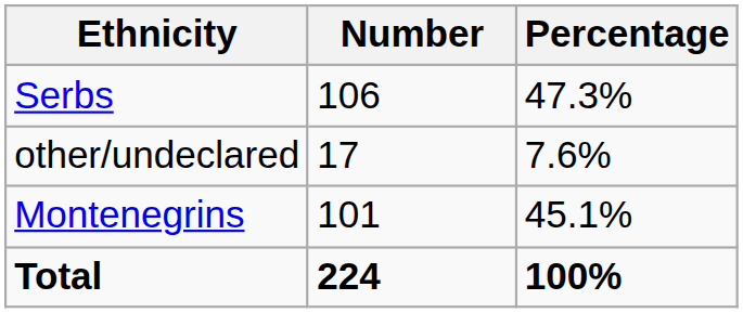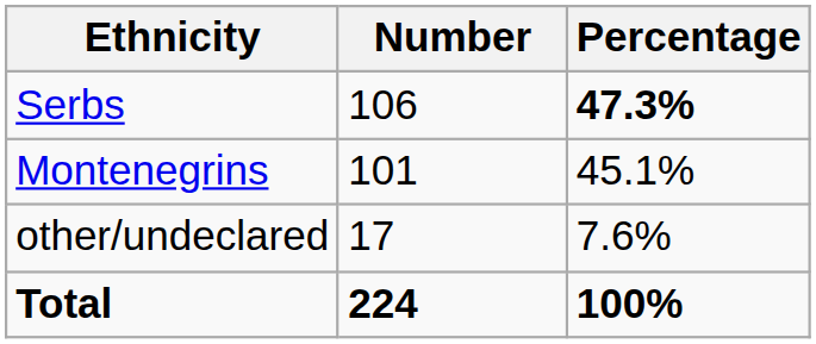 <table class="wikitable">
 <tr>
 <th width="100px">Ethnicity</th>
 <th width="80px">Number</th>
 <th width="80px">Percentage</th>
 </tr>
 <tr>
 <td><a href='#'>Serbs</a></td>
 <td>106</td>
-<td>47.3%</td>
+<td><strong>47.3%</strong></td>
+</tr>
+<tr>
+<td><a href='#'>Montenegrins</a></td>
+<td>101</td>
+<td>45.1%</td>
 </tr>
 <tr>
 <td>other/undeclared</td>
 <td>17</td>
 <td>7.6%</td>
 </tr>
 <tr>
-<td><a href='#'>Montenegrins</a></td>
-<td>101</td>
-<td>45.1%</td>
-</tr>
-<tr>
 <td><strong>Total</strong></td>
 <td><strong>224</strong></td>
 <td><strong>100%</strong></td>
 </tr>
 </table>
